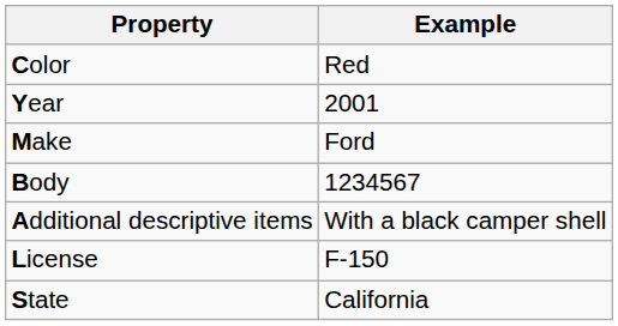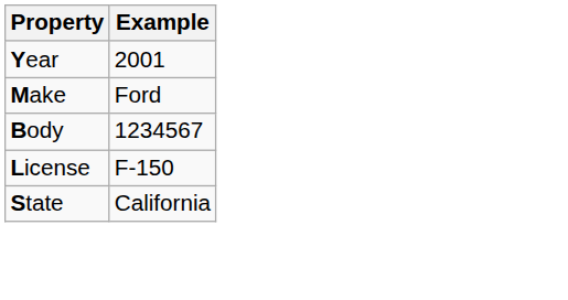 <table class="wikitable">
 <tr>
 <th>Property</th>
 <th>Example</th>
-</tr>
-<tr>
-<td><strong>C</strong>olor</td>
-<td>Red</td>
 </tr>
 <tr>
 <td><strong>Y</strong>ear</td>
 <td>2001</td>
 </tr>
 <tr>
 <td><strong>M</strong>ake</td>
 <td>Ford</td>
 </tr>
 <tr>
 <td><strong>B</strong>ody</td>
 <td>1234567</td>
 </tr>
 <tr>
-<td><strong>A</strong>dditional descriptive items</td>
-<td>With a black camper shell</td>
-</tr>
-<tr>
 <td><strong>L</strong>icense</td>
 <td>F-150</td>
 </tr>
 <tr>
 <td><strong>S</strong>tate</td>
 <td>California</td>
 </tr>
 </table>
